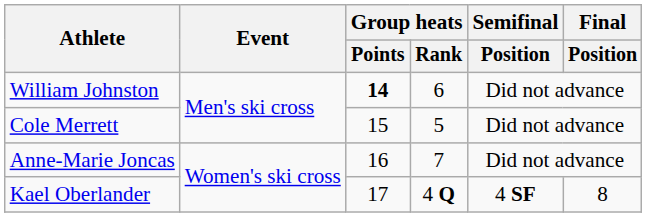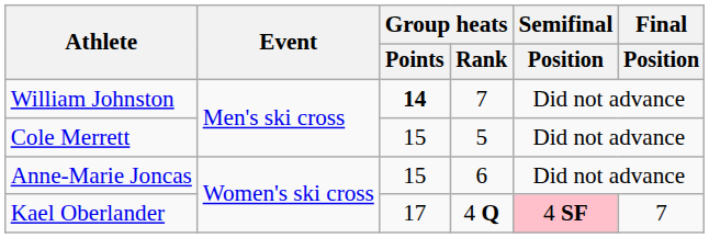 <table class="wikitable" style="font-size:90%">
 <tr>
 <th rowspan="2">Athlete</th>
 <th rowspan="2">Event</th>
 <th colspan=2>Group heats</th>
 <th>Semifinal</th>
 <th>Final</th>
 </tr>
 <tr style="font-size:95%">
 <th>Points</th>
 <th>Rank</th>
 <th>Position</th>
 <th>Position</th>
 </tr>
 <tr align=center>
 <td align=left><a href='#'>William Johnston</a></td>
 <td align=left rowspan=2><a href='#'>Men's ski cross</a></td>
 <td><strong>14</strong></td>
-<td>6</td>
+<td>7</td>
 <td colspan=2>Did not advance</td>
 </tr>
 <tr align=center>
 <td align=left><a href='#'>Cole Merrett</a></td>
 <td>15</td>
 <td>5</td>
 <td colspan=2>Did not advance</td>
 </tr>
 <tr align=center>
 <td align=left><a href='#'>Anne-Marie Joncas</a></td>
 <td align=left rowspan=2><a href='#'>Women's ski cross</a></td>
-<td>16</td>
-<td>7</td>
+<td>15</td>
+<td>6</td>
 <td colspan=2>Did not advance</td>
 </tr>
 <tr align=center>
 <td align=left><a href='#'>Kael Oberlander</a></td>
 <td>17</td>
 <td>4 <strong>Q</strong></td>
-<td>4 <strong>SF</strong></td>
-<td>8</td>
+<td style="background: pink;">4 <strong>SF</strong></td>
+<td>7</td>
 </tr>
 </table>
